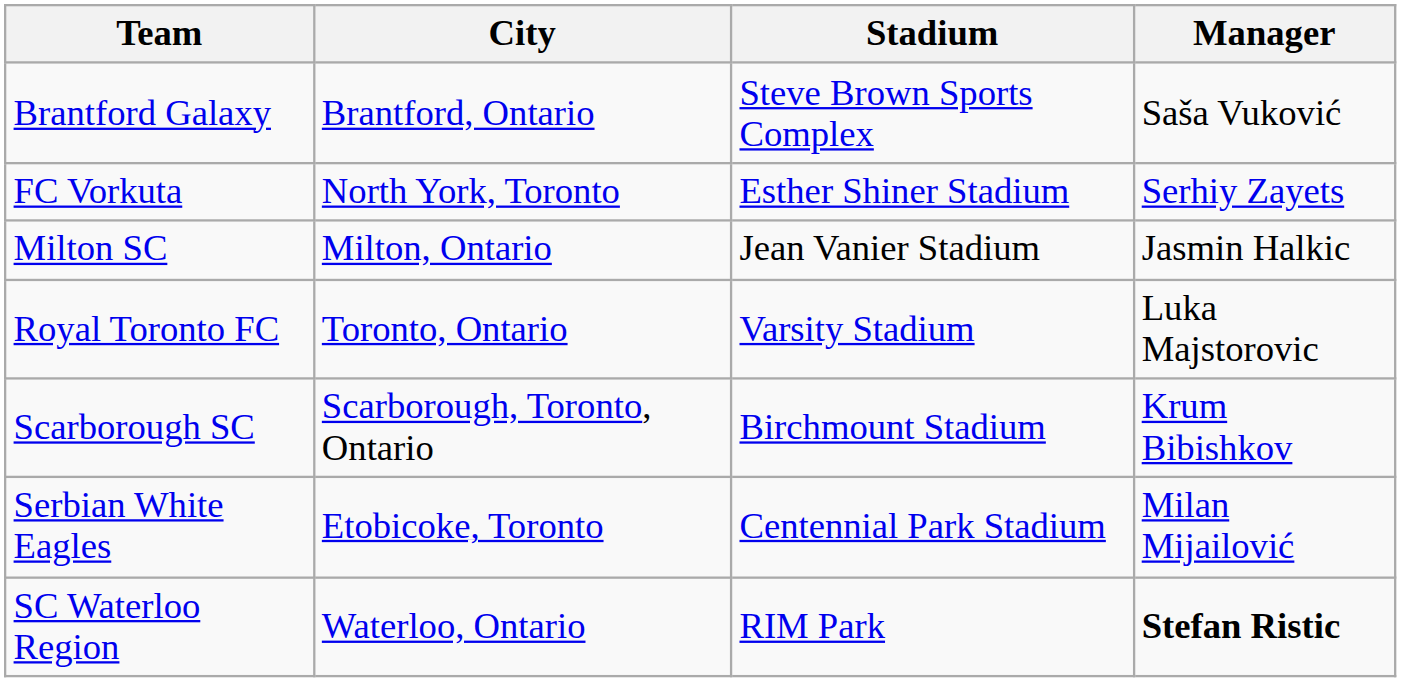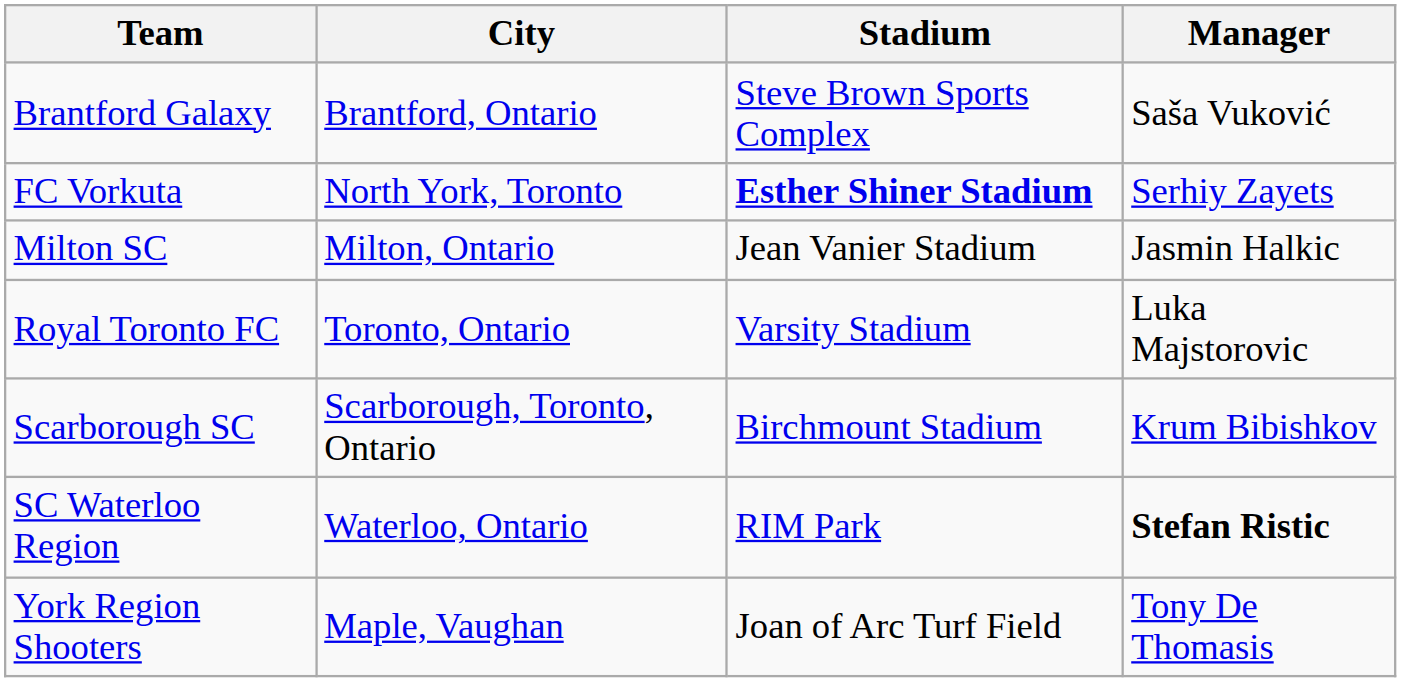 <table class="wikitable sortable">
 <tr>
 <th>Team</th>
 <th>City</th>
 <th>Stadium</th>
 <th>Manager</th>
 </tr>
 <tr>
 <td><a href='#'>Brantford Galaxy</a></td>
 <td><a href='#'>Brantford, Ontario</a></td>
 <td><a href='#'>Steve Brown Sports Complex</a></td>
 <td>Saša Vuković</td>
 </tr>
 <tr>
 <td><a href='#'>FC Vorkuta</a></td>
 <td><a href='#'>North York, Toronto</a></td>
-<td><a href='#'>Esther Shiner Stadium</a></td>
+<td><strong><a href='#'>Esther Shiner Stadium</a></strong></td>
 <td><a href='#'>Serhiy Zayets</a></td>
 </tr>
 <tr>
 <td><a href='#'>Milton SC</a></td>
 <td><a href='#'>Milton, Ontario</a></td>
 <td>Jean Vanier Stadium</td>
 <td>Jasmin Halkic</td>
 </tr>
 <tr>
 <td><a href='#'>Royal Toronto FC</a></td>
 <td><a href='#'>Toronto, Ontario</a></td>
 <td><a href='#'>Varsity Stadium</a></td>
 <td>Luka Majstorovic</td>
 </tr>
 <tr>
 <td><a href='#'>Scarborough SC</a></td>
 <td><a href='#'>Scarborough, Toronto</a>, Ontario</td>
 <td><a href='#'>Birchmount Stadium</a></td>
 <td><a href='#'>Krum Bibishkov</a></td>
 </tr>
 <tr>
-<td><a href='#'>Serbian White Eagles</a></td>
-<td><a href='#'>Etobicoke, Toronto</a></td>
-<td><a href='#'>Centennial Park Stadium</a></td>
-<td><a href='#'>Milan Mijailović</a></td>
-</tr>
-<tr>
 <td><a href='#'>SC Waterloo Region</a></td>
 <td><a href='#'>Waterloo, Ontario</a></td>
 <td><a href='#'>RIM Park</a></td>
 <td><strong>Stefan Ristic</strong></td>
 </tr>
+<tr>
+<td><a href='#'>York Region Shooters</a></td>
+<td><a href='#'>Maple, Vaughan</a></td>
+<td>Joan of Arc Turf Field</td>
+<td><a href='#'>Tony De Thomasis</a></td>
+</tr>
 </table>
